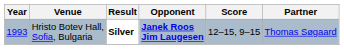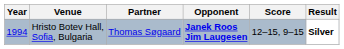 <table class="sortable wikitable" style="font-size: 90%;">
 <tr>
 <th>Year</th>
 <th>Venue</th>
-<th>Result</th>
+<th>Partner</th>
 <th>Opponent</th>
 <th>Score</th>
-<th>Partner</th>
+<th>Result</th>
 </tr>
 <tr style="background:#AABBCC">
-<td align="center"><a href='#'>1993</a></td>
+<td align="center"><a href='#'>1994</a></td>
 <td align="left">Hristo Botev Hall,<br><a href='#'>Sofia</a>, Bulgaria</td>
-<td style="text-align:left; background:white"> <strong>Silver</strong></td>
+<td align="left"> <a href='#'>Thomas Søgaard</a></td>
 <td align="left"><strong> <a href='#'>Janek Roos</a><br> <a href='#'>Jim Laugesen</a></strong></td>
 <td align="left">12–15, 9–15</td>
-<td align="left"> <a href='#'>Thomas Søgaard</a></td>
+<td style="text-align:left; background:white"> <strong>Silver</strong></td>
 </tr>
 </table>
